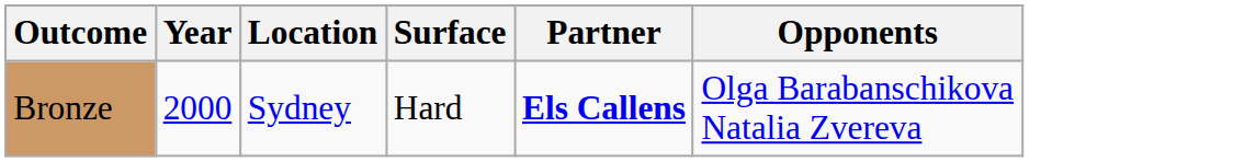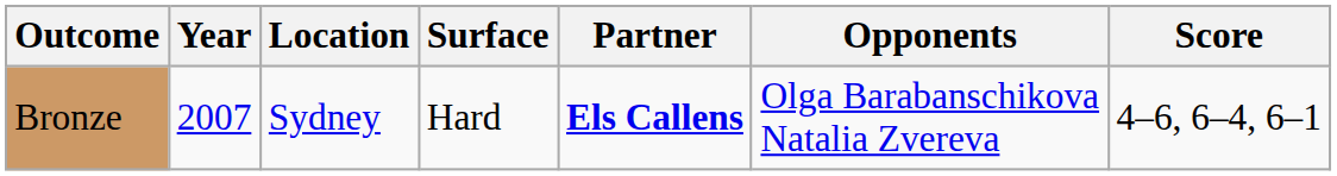 <table class="sortable wikitable" style=font-size:97%>
 <tr>
 <th>Outcome</th>
 <th>Year</th>
 <th>Location</th>
 <th>Surface</th>
 <th>Partner</th>
 <th>Opponents</th>
+<th>Score</th>
 </tr>
 <tr>
 <td bgcolor=cc9966>Bronze</td>
-<td><a href='#'>2000</a></td>
+<td><a href='#'>2007</a></td>
 <td><a href='#'>Sydney</a></td>
 <td>Hard</td>
 <td><strong> <a href='#'>Els Callens</a></strong></td>
 <td> <a href='#'>Olga Barabanschikova</a><br> <a href='#'>Natalia Zvereva</a></td>
+<td>4–6, 6–4, 6–1</td>
 </tr>
 </table>
